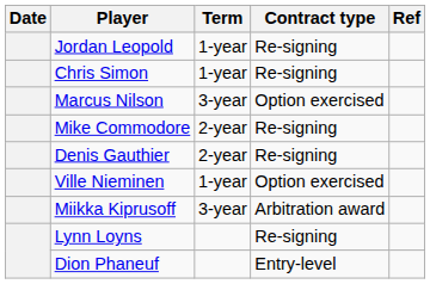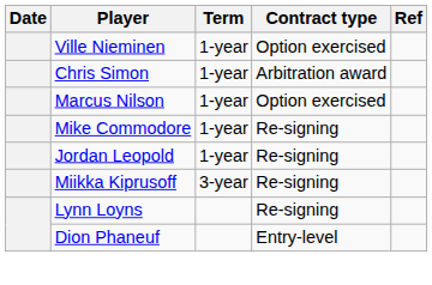 <table class="wikitable plainrowheaders">
 <tr style="background:#ddd; text-align:center;">
 <th>Date</th>
 <th>Player</th>
 <th>Term</th>
 <th>Contract type</th>
 <th>Ref</th>
 </tr>
 <tr>
 <th scope="row"></th>
+<td><a href='#'>Ville Nieminen</a></td>
+<td>1-year</td>
+<td>Option exercised</td>
+<td></td>
+</tr>
+<tr>
+<th scope="row"></th>
+<td><a href='#'>Chris Simon</a></td>
+<td>1-year</td>
+<td>Arbitration award</td>
+<td></td>
+</tr>
+<tr>
+<th scope="row"></th>
+<td><a href='#'>Marcus Nilson</a></td>
+<td>1-year</td>
+<td>Option exercised</td>
+<td></td>
+</tr>
+<tr>
+<th scope="row"></th>
+<td><a href='#'>Mike Commodore</a></td>
+<td>1-year</td>
+<td>Re-signing</td>
+<td></td>
+</tr>
+<tr>
+<th scope="row"></th>
 <td><a href='#'>Jordan Leopold</a></td>
 <td>1-year</td>
 <td>Re-signing</td>
 <td></td>
 </tr>
 <tr>
 <th scope="row"></th>
-<td><a href='#'>Chris Simon</a></td>
-<td>1-year</td>
-<td>Re-signing</td>
-<td></td>
-</tr>
-<tr>
-<th scope="row"></th>
-<td><a href='#'>Marcus Nilson</a></td>
-<td>3-year</td>
-<td>Option exercised</td>
-<td></td>
-</tr>
-<tr>
-<th scope="row"></th>
-<td><a href='#'>Mike Commodore</a></td>
-<td>2-year</td>
-<td>Re-signing</td>
-<td></td>
-</tr>
-<tr>
-<th scope="row"></th>
-<td><a href='#'>Denis Gauthier</a></td>
-<td>2-year</td>
-<td>Re-signing</td>
-<td></td>
-</tr>
-<tr>
-<th scope="row"></th>
-<td><a href='#'>Ville Nieminen</a></td>
-<td>1-year</td>
-<td>Option exercised</td>
-<td></td>
-</tr>
-<tr>
-<th scope="row"></th>
 <td><a href='#'>Miikka Kiprusoff</a></td>
 <td>3-year</td>
-<td>Arbitration award</td>
+<td>Re-signing</td>
 <td></td>
 </tr>
 <tr>
 <th scope="row" rowspan=2></th>
 <td><a href='#'>Lynn Loyns</a></td>
 <td></td>
 <td>Re-signing</td>
 <td></td>
 </tr>
 <tr>
 <td><a href='#'>Dion Phaneuf</a></td>
 <td></td>
 <td>Entry-level</td>
 <td></td>
 </tr>
 </table>
